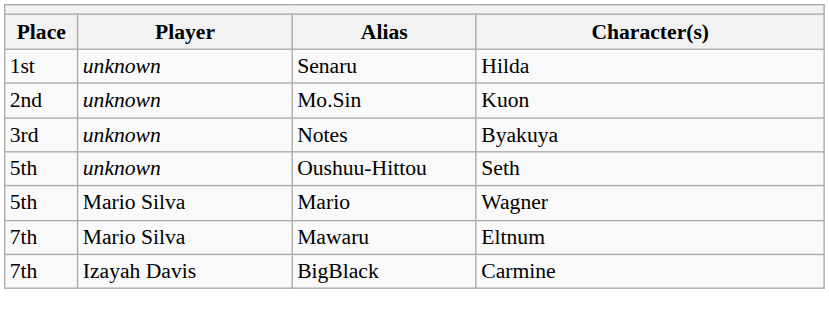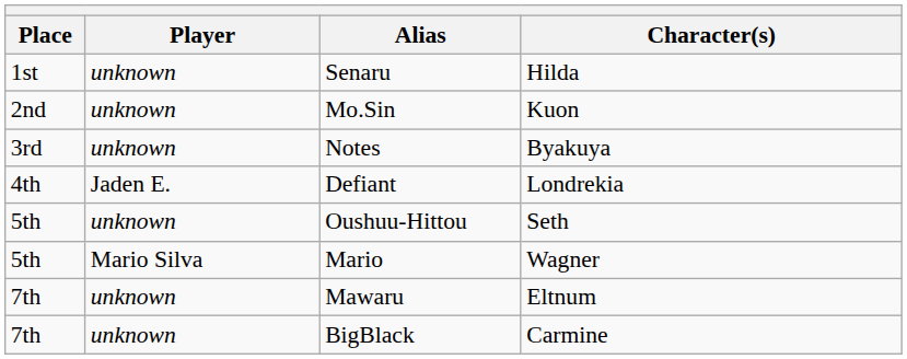 <table class="wikitable">
 <tr>
 <th colspan=4></th>
 </tr>
 <tr>
 <th style="width:50px;">Place</th>
 <th style="width:180px;">Player</th>
 <th style="width:150px;">Alias</th>
 <th style="width:300px;">Character(s)</th>
 </tr>
 <tr>
 <td>1st</td>
 <td> <em>unknown</em></td>
 <td>Senaru</td>
 <td>Hilda</td>
 </tr>
 <tr>
 <td>2nd</td>
 <td> <em>unknown</em></td>
 <td>Mo.Sin</td>
 <td>Kuon</td>
 </tr>
 <tr>
 <td>3rd</td>
 <td> <em>unknown</em></td>
 <td>Notes</td>
 <td>Byakuya</td>
 </tr>
 <tr>
+<td>4th</td>
+<td> Jaden E.</td>
+<td>Defiant</td>
+<td>Londrekia</td>
+</tr>
+<tr>
 <td>5th</td>
 <td> <em>unknown</em></td>
 <td>Oushuu-Hittou</td>
 <td>Seth</td>
 </tr>
 <tr>
 <td>5th</td>
 <td> Mario Silva</td>
 <td>Mario</td>
 <td>Wagner</td>
 </tr>
 <tr>
 <td>7th</td>
-<td> Mario Silva</td>
+<td> <em>unknown</em></td>
 <td>Mawaru</td>
 <td>Eltnum</td>
 </tr>
 <tr>
 <td>7th</td>
-<td> Izayah Davis</td>
+<td> <em>unknown</em></td>
 <td>BigBlack</td>
 <td>Carmine</td>
 </tr>
 </table>
